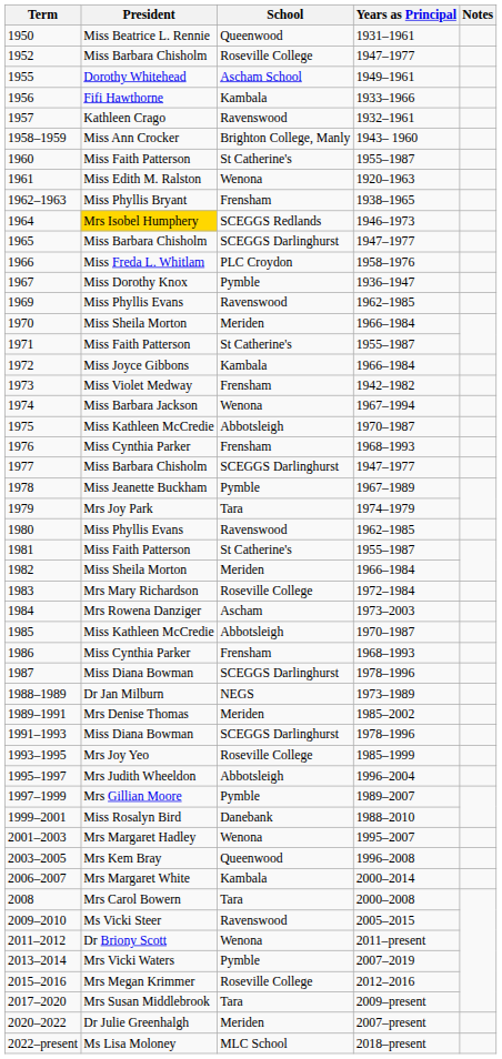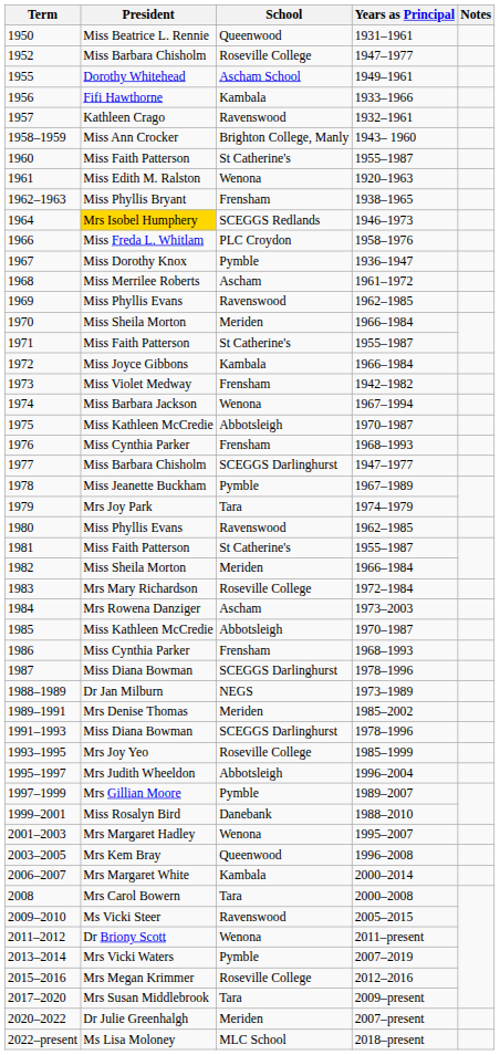 <table class="wikitable">
 <tr>
 <th>Term</th>
 <th>President</th>
 <th>School</th>
 <th>Years as <a href='#'>Principal</a></th>
 <th>Notes</th>
 </tr>
 <tr>
 <td>1950</td>
 <td>Miss Beatrice L. Rennie</td>
 <td>Queenwood</td>
 <td>1931–1961</td>
 <td></td>
 </tr>
 <tr>
 <td>1952</td>
 <td>Miss Barbara Chisholm</td>
 <td>Roseville College</td>
 <td>1947–1977</td>
 <td></td>
 </tr>
 <tr>
 <td>1955</td>
 <td><a href='#'>Dorothy Whitehead</a></td>
 <td><a href='#'>Ascham School</a></td>
 <td>1949–1961</td>
 <td></td>
 </tr>
 <tr>
 <td>1956</td>
 <td><a href='#'>Fifi Hawthorne</a></td>
 <td>Kambala</td>
 <td>1933–1966</td>
 <td></td>
 </tr>
 <tr>
 <td>1957</td>
 <td>Kathleen Crago</td>
 <td>Ravenswood</td>
 <td>1932–1961</td>
 <td></td>
 </tr>
 <tr>
 <td>1958–1959</td>
 <td>Miss Ann Crocker</td>
 <td>Brighton College, Manly</td>
 <td>1943– 1960</td>
 <td></td>
 </tr>
 <tr>
 <td>1960</td>
 <td>Miss Faith Patterson</td>
 <td>St Catherine's</td>
 <td>1955–1987</td>
 <td></td>
 </tr>
 <tr>
 <td>1961</td>
 <td>Miss Edith M. Ralston</td>
 <td>Wenona</td>
 <td>1920–1963</td>
 <td></td>
 </tr>
 <tr>
 <td>1962–1963</td>
 <td>Miss Phyllis Bryant</td>
 <td>Frensham</td>
 <td>1938–1965</td>
 <td></td>
 </tr>
 <tr>
 <td>1964</td>
 <td style="background: gold;">Mrs Isobel Humphery</td>
 <td>SCEGGS Redlands</td>
 <td>1946–1973</td>
 <td></td>
 </tr>
 <tr>
-<td>1965</td>
-<td>Miss Barbara Chisholm</td>
-<td>SCEGGS Darlinghurst</td>
-<td>1947–1977</td>
-<td></td>
-</tr>
-<tr>
 <td>1966</td>
 <td>Miss <a href='#'>Freda L. Whitlam</a></td>
 <td>PLC Croydon</td>
 <td>1958–1976</td>
 <td></td>
 </tr>
 <tr>
 <td>1967</td>
 <td>Miss Dorothy Knox</td>
 <td>Pymble</td>
 <td>1936–1947</td>
+<td></td>
+</tr>
+<tr>
+<td>1968</td>
+<td>Miss Merrilee Roberts</td>
+<td>Ascham</td>
+<td>1961–1972</td>
 <td></td>
 </tr>
 <tr>
 <td>1969</td>
 <td>Miss Phyllis Evans</td>
 <td>Ravenswood</td>
 <td>1962–1985</td>
 <td></td>
 </tr>
 <tr>
 <td>1970</td>
 <td>Miss Sheila Morton</td>
 <td>Meriden</td>
 <td>1966–1984</td>
 <td rowspan=2></td>
 </tr>
 <tr>
 <td>1971</td>
 <td>Miss Faith Patterson</td>
 <td>St Catherine's</td>
 <td>1955–1987</td>
 </tr>
 <tr>
 <td>1972</td>
 <td>Miss Joyce Gibbons</td>
 <td>Kambala</td>
 <td>1966–1984</td>
 <td></td>
 </tr>
 <tr>
 <td>1973</td>
 <td>Miss Violet Medway</td>
 <td>Frensham</td>
 <td>1942–1982</td>
 <td></td>
 </tr>
 <tr>
 <td>1974</td>
 <td>Miss Barbara Jackson</td>
 <td>Wenona</td>
 <td>1967–1994</td>
 <td></td>
 </tr>
 <tr>
 <td>1975</td>
 <td>Miss Kathleen McCredie</td>
 <td>Abbotsleigh</td>
 <td>1970–1987</td>
 <td></td>
 </tr>
 <tr>
 <td>1976</td>
 <td>Miss Cynthia Parker</td>
 <td>Frensham</td>
 <td>1968–1993</td>
 <td></td>
 </tr>
 <tr>
 <td>1977</td>
 <td>Miss Barbara Chisholm</td>
 <td>SCEGGS Darlinghurst</td>
 <td>1947–1977</td>
 <td></td>
 </tr>
 <tr>
 <td>1978</td>
 <td>Miss Jeanette Buckham</td>
 <td>Pymble</td>
 <td>1967–1989</td>
 <td rowspan=2></td>
 </tr>
 <tr>
 <td>1979</td>
 <td>Mrs Joy Park</td>
 <td>Tara</td>
 <td>1974–1979</td>
 </tr>
 <tr>
 <td>1980</td>
 <td>Miss Phyllis Evans</td>
 <td>Ravenswood</td>
 <td>1962–1985</td>
 <td></td>
 </tr>
 <tr>
 <td>1981</td>
 <td>Miss Faith Patterson</td>
 <td>St Catherine's</td>
 <td>1955–1987</td>
 <td rowspan=2></td>
 </tr>
 <tr>
 <td>1982</td>
 <td>Miss Sheila Morton</td>
 <td>Meriden</td>
 <td>1966–1984</td>
 </tr>
 <tr>
 <td>1983</td>
 <td>Mrs Mary Richardson</td>
 <td>Roseville College</td>
 <td>1972–1984</td>
 <td></td>
 </tr>
 <tr>
 <td>1984</td>
 <td>Mrs Rowena Danziger</td>
 <td>Ascham</td>
 <td>1973–2003</td>
 <td></td>
 </tr>
 <tr>
 <td>1985</td>
 <td>Miss Kathleen McCredie</td>
 <td>Abbotsleigh</td>
 <td>1970–1987</td>
 <td></td>
 </tr>
 <tr>
 <td>1986</td>
 <td>Miss Cynthia Parker</td>
 <td>Frensham</td>
 <td>1968–1993</td>
 <td></td>
 </tr>
 <tr>
 <td>1987</td>
 <td>Miss Diana Bowman</td>
 <td>SCEGGS Darlinghurst</td>
 <td>1978–1996</td>
 <td></td>
 </tr>
 <tr>
 <td>1988–1989</td>
 <td>Dr Jan Milburn</td>
 <td>NEGS</td>
 <td>1973–1989</td>
 <td></td>
 </tr>
 <tr>
 <td>1989–1991</td>
 <td>Mrs Denise Thomas</td>
 <td>Meriden</td>
 <td>1985–2002</td>
 <td></td>
 </tr>
 <tr>
 <td>1991–1993</td>
 <td>Miss Diana Bowman</td>
 <td>SCEGGS Darlinghurst</td>
 <td>1978–1996</td>
 <td></td>
 </tr>
 <tr>
 <td>1993–1995</td>
 <td>Mrs Joy Yeo</td>
 <td>Roseville College</td>
 <td>1985–1999</td>
 <td></td>
 </tr>
 <tr>
 <td>1995–1997</td>
 <td>Mrs Judith Wheeldon</td>
 <td>Abbotsleigh</td>
 <td>1996–2004</td>
 <td></td>
 </tr>
 <tr>
 <td>1997–1999</td>
 <td>Mrs <a href='#'>Gillian Moore</a></td>
 <td>Pymble</td>
 <td>1989–2007</td>
 <td rowspan=2></td>
 </tr>
 <tr>
 <td>1999–2001</td>
 <td>Miss Rosalyn Bird</td>
 <td>Danebank</td>
 <td>1988–2010</td>
 </tr>
 <tr>
 <td>2001–2003</td>
 <td>Mrs Margaret Hadley</td>
 <td>Wenona</td>
 <td>1995–2007</td>
 <td></td>
 </tr>
 <tr>
 <td>2003–2005</td>
 <td>Mrs Kem Bray</td>
 <td>Queenwood</td>
 <td>1996–2008</td>
 <td></td>
 </tr>
 <tr>
 <td>2006–2007</td>
 <td>Mrs Margaret White</td>
 <td>Kambala</td>
 <td>2000–2014</td>
 <td></td>
 </tr>
 <tr>
 <td>2008</td>
 <td>Mrs Carol Bowern</td>
 <td>Tara</td>
 <td>2000–2008</td>
 <td rowspan=6></td>
 </tr>
 <tr>
 <td>2009–2010</td>
 <td>Ms Vicki Steer</td>
 <td>Ravenswood</td>
 <td>2005–2015</td>
 </tr>
 <tr>
 <td>2011–2012</td>
 <td>Dr <a href='#'>Briony Scott</a></td>
 <td>Wenona</td>
 <td>2011–present</td>
 </tr>
 <tr>
 <td>2013–2014</td>
 <td>Mrs Vicki Waters</td>
 <td>Pymble</td>
 <td>2007–2019</td>
 </tr>
 <tr>
 <td>2015–2016</td>
 <td>Mrs Megan Krimmer</td>
 <td>Roseville College</td>
 <td>2012–2016</td>
 </tr>
 <tr>
 <td>2017–2020</td>
 <td>Mrs Susan Middlebrook</td>
 <td>Tara</td>
 <td>2009–present</td>
 </tr>
 <tr>
 <td>2020–2022</td>
 <td>Dr Julie Greenhalgh</td>
 <td>Meriden</td>
 <td>2007–present</td>
 <td></td>
 </tr>
 <tr>
 <td>2022–present</td>
 <td>Ms Lisa Moloney</td>
 <td>MLC School</td>
 <td>2018–present</td>
 <td></td>
 </tr>
 </table>
